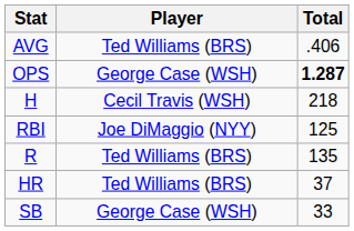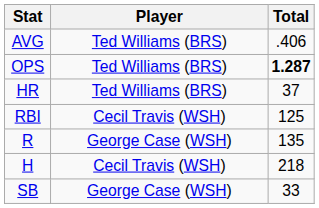 <table class="wikitable" style="text-align:center;">
 <tr>
 <th style="width:15%;">Stat</th>
 <th>Player</th>
 <th style="width:15%;">Total</th>
 </tr>
 <tr>
 <td><a href='#'>AVG</a></td>
 <td><a href='#'>Ted Williams</a> (<a href='#'>BRS</a>)</td>
 <td>.406</td>
 </tr>
 <tr>
 <td><a href='#'>OPS</a></td>
+<td><a href='#'>Ted Williams</a> (<a href='#'>BRS</a>)</td>
+<td><strong>1.287</strong></td>
+</tr>
+<tr>
+<td><a href='#'>HR</a></td>
+<td><a href='#'>Ted Williams</a> (<a href='#'>BRS</a>)</td>
+<td>37</td>
+</tr>
+<tr>
+<td><a href='#'>RBI</a></td>
+<td><a href='#'>Cecil Travis</a> (<a href='#'>WSH</a>)</td>
+<td>125</td>
+</tr>
+<tr>
+<td><a href='#'>R</a></td>
 <td><a href='#'>George Case</a> (<a href='#'>WSH</a>)</td>
-<td><strong>1.287</strong></td>
+<td>135</td>
 </tr>
 <tr>
 <td><a href='#'>H</a></td>
 <td><a href='#'>Cecil Travis</a> (<a href='#'>WSH</a>)</td>
 <td>218</td>
 </tr>
 <tr>
-<td><a href='#'>RBI</a></td>
-<td><a href='#'>Joe DiMaggio</a> (<a href='#'>NYY</a>)</td>
-<td>125</td>
-</tr>
-<tr>
-<td><a href='#'>R</a></td>
-<td><a href='#'>Ted Williams</a> (<a href='#'>BRS</a>)</td>
-<td>135</td>
-</tr>
-<tr>
-<td><a href='#'>HR</a></td>
-<td><a href='#'>Ted Williams</a> (<a href='#'>BRS</a>)</td>
-<td>37</td>
-</tr>
-<tr>
 <td><a href='#'>SB</a></td>
 <td><a href='#'>George Case</a> (<a href='#'>WSH</a>)</td>
 <td>33</td>
 </tr>
 </table>
